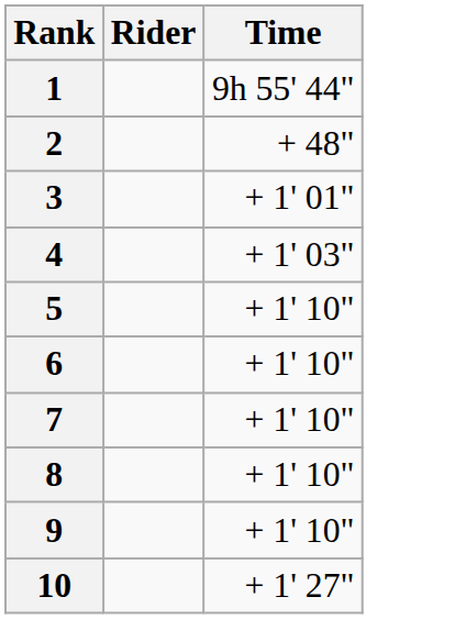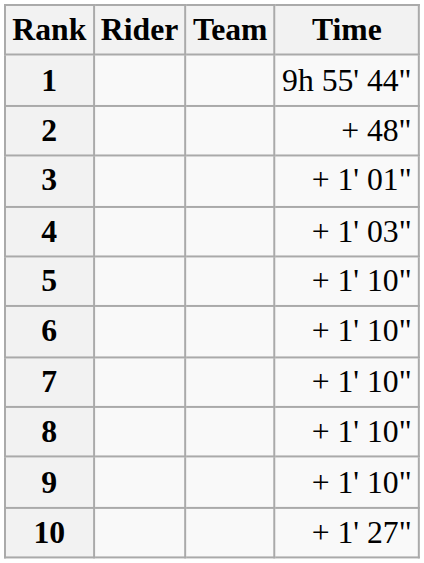 <table class="wikitable" margin-bottom:0;">
 <tr>
 <th scope="col">Rank</th>
 <th scope="col">Rider</th>
+<th scope="col">Team</th>
 <th scope="col">Time</th>
 </tr>
 <tr>
 <th scope="row">1</th>
 <td> </td>
+<td></td>
 <td align="right">9h 55' 44"</td>
 </tr>
 <tr>
 <th scope="row">2</th>
 <td> </td>
+<td></td>
 <td align="right">+ 48"</td>
 </tr>
 <tr>
 <th scope="row">3</th>
+<td></td>
 <td></td>
 <td align="right">+ 1' 01"</td>
 </tr>
 <tr>
 <th scope="row">4</th>
 <td></td>
+<td></td>
 <td align="right">+ 1' 03"</td>
 </tr>
 <tr>
 <th scope="row">5</th>
+<td></td>
 <td></td>
 <td align="right">+ 1' 10"</td>
 </tr>
 <tr>
 <th scope="row">6</th>
 <td></td>
+<td></td>
 <td align="right">+ 1' 10"</td>
 </tr>
 <tr>
 <th scope="row">7</th>
+<td></td>
 <td></td>
 <td align="right">+ 1' 10"</td>
 </tr>
 <tr>
 <th scope="row">8</th>
 <td> </td>
+<td></td>
 <td align="right">+ 1' 10"</td>
 </tr>
 <tr>
 <th scope="row">9</th>
+<td></td>
 <td></td>
 <td align="right">+ 1' 10"</td>
 </tr>
 <tr>
 <th scope="row">10</th>
 <td></td>
+<td></td>
 <td align="right">+ 1' 27"</td>
 </tr>
 </table>
